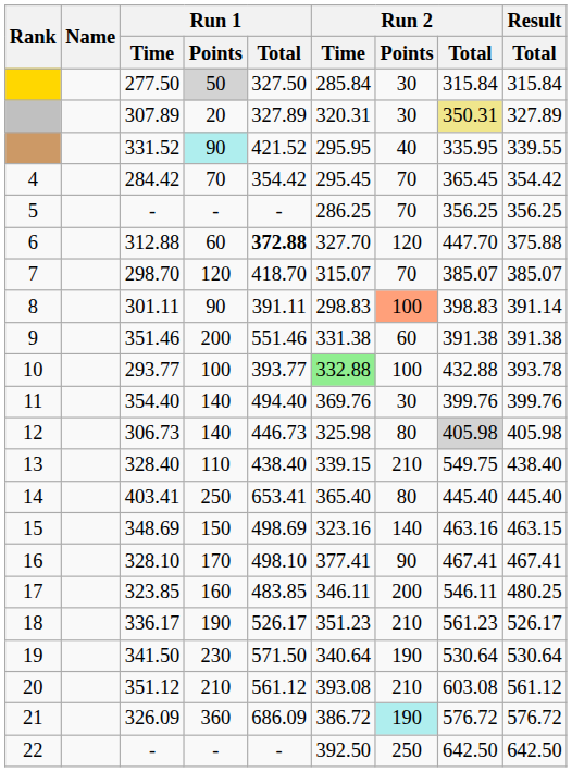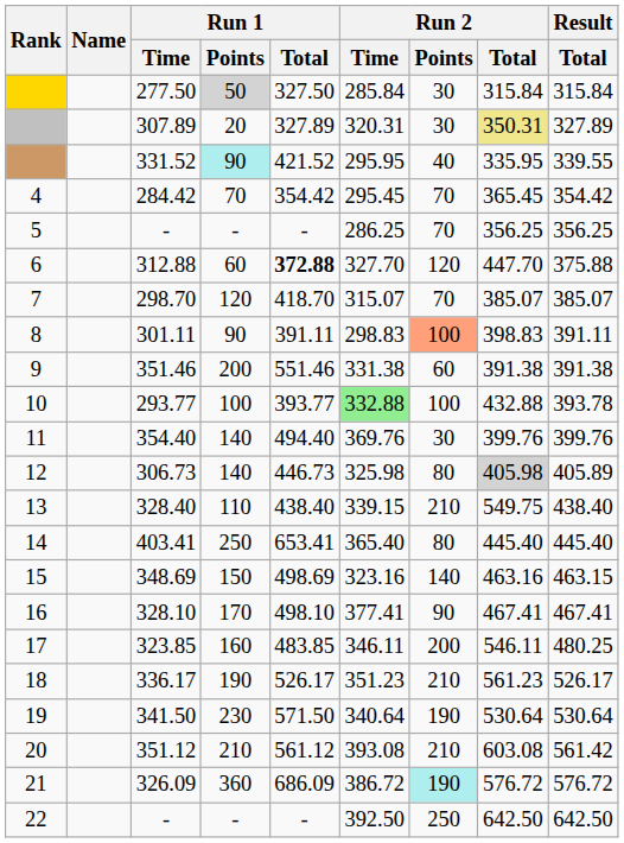 <table class="wikitable" style="text-align:center">
 <tr>
 <th rowspan=2>Rank</th>
 <th rowspan=2>Name</th>
 <th colspan=3>Run 1</th>
 <th colspan=3>Run 2</th>
 <th>Result</th>
 </tr>
 <tr>
 <th>Time</th>
 <th>Points</th>
 <th>Total</th>
 <th>Time</th>
 <th>Points</th>
 <th>Total</th>
 <th>Total</th>
 </tr>
 <tr>
 <td bgcolor=gold></td>
 <td align=left></td>
 <td>277.50</td>
 <td style="background: lightgrey;">50</td>
 <td>327.50</td>
 <td>285.84</td>
 <td>30</td>
 <td>315.84</td>
 <td>315.84</td>
 </tr>
 <tr>
 <td bgcolor=silver></td>
 <td align=left></td>
 <td>307.89</td>
 <td>20</td>
 <td>327.89</td>
 <td>320.31</td>
 <td>30</td>
 <td style="background: khaki;">350.31</td>
 <td>327.89</td>
 </tr>
 <tr>
 <td bgcolor=cc9966></td>
 <td align=left></td>
 <td>331.52</td>
 <td style="background: paleturquoise;">90</td>
 <td>421.52</td>
 <td>295.95</td>
 <td>40</td>
 <td>335.95</td>
 <td>339.55</td>
 </tr>
 <tr>
 <td>4</td>
 <td align=left></td>
 <td>284.42</td>
 <td>70</td>
 <td>354.42</td>
 <td>295.45</td>
 <td>70</td>
 <td>365.45</td>
 <td>354.42</td>
 </tr>
 <tr>
 <td>5</td>
 <td align=left></td>
 <td>-</td>
 <td>-</td>
 <td>-</td>
 <td>286.25</td>
 <td>70</td>
 <td>356.25</td>
 <td>356.25</td>
 </tr>
 <tr>
 <td>6</td>
 <td align=left></td>
 <td>312.88</td>
 <td>60</td>
 <td><strong>372.88</strong></td>
 <td>327.70</td>
 <td>120</td>
 <td>447.70</td>
 <td>375.88</td>
 </tr>
 <tr>
 <td>7</td>
 <td align=left></td>
 <td>298.70</td>
 <td>120</td>
 <td>418.70</td>
 <td>315.07</td>
 <td>70</td>
 <td>385.07</td>
 <td>385.07</td>
 </tr>
 <tr>
 <td>8</td>
 <td align=left></td>
 <td>301.11</td>
 <td>90</td>
 <td>391.11</td>
 <td>298.83</td>
 <td style="background: lightsalmon;">100</td>
 <td>398.83</td>
-<td>391.14</td>
+<td>391.11</td>
 </tr>
 <tr>
 <td>9</td>
 <td align=left></td>
 <td>351.46</td>
 <td>200</td>
 <td>551.46</td>
 <td>331.38</td>
 <td>60</td>
 <td>391.38</td>
 <td>391.38</td>
 </tr>
 <tr>
 <td>10</td>
 <td align=left></td>
 <td>293.77</td>
 <td>100</td>
 <td>393.77</td>
 <td style="background: lightgreen;">332.88</td>
 <td>100</td>
 <td>432.88</td>
 <td>393.78</td>
 </tr>
 <tr>
 <td>11</td>
 <td align=left></td>
 <td>354.40</td>
 <td>140</td>
 <td>494.40</td>
 <td>369.76</td>
 <td>30</td>
 <td>399.76</td>
 <td>399.76</td>
 </tr>
 <tr>
 <td>12</td>
 <td align=left></td>
 <td>306.73</td>
 <td>140</td>
 <td>446.73</td>
 <td>325.98</td>
 <td>80</td>
 <td style="background: lightgrey;">405.98</td>
-<td>405.98</td>
+<td>405.89</td>
 </tr>
 <tr>
 <td>13</td>
 <td align=left></td>
 <td>328.40</td>
 <td>110</td>
 <td>438.40</td>
 <td>339.15</td>
 <td>210</td>
 <td>549.75</td>
 <td>438.40</td>
 </tr>
 <tr>
 <td>14</td>
 <td align=left></td>
 <td>403.41</td>
 <td>250</td>
 <td>653.41</td>
 <td>365.40</td>
 <td>80</td>
 <td>445.40</td>
 <td>445.40</td>
 </tr>
 <tr>
 <td>15</td>
 <td align=left></td>
 <td>348.69</td>
 <td>150</td>
 <td>498.69</td>
 <td>323.16</td>
 <td>140</td>
 <td>463.16</td>
 <td>463.15</td>
 </tr>
 <tr>
 <td>16</td>
 <td align=left></td>
 <td>328.10</td>
 <td>170</td>
 <td>498.10</td>
 <td>377.41</td>
 <td>90</td>
 <td>467.41</td>
 <td>467.41</td>
 </tr>
 <tr>
 <td>17</td>
 <td align=left></td>
 <td>323.85</td>
 <td>160</td>
 <td>483.85</td>
 <td>346.11</td>
 <td>200</td>
 <td>546.11</td>
 <td>480.25</td>
 </tr>
 <tr>
 <td>18</td>
 <td align=left></td>
 <td>336.17</td>
 <td>190</td>
 <td>526.17</td>
 <td>351.23</td>
 <td>210</td>
 <td>561.23</td>
 <td>526.17</td>
 </tr>
 <tr>
 <td>19</td>
 <td align=left></td>
 <td>341.50</td>
 <td>230</td>
 <td>571.50</td>
 <td>340.64</td>
 <td>190</td>
 <td>530.64</td>
 <td>530.64</td>
 </tr>
 <tr>
 <td>20</td>
 <td align=left></td>
 <td>351.12</td>
 <td>210</td>
 <td>561.12</td>
 <td>393.08</td>
 <td>210</td>
 <td>603.08</td>
-<td>561.12</td>
+<td>561.42</td>
 </tr>
 <tr>
 <td>21</td>
 <td align=left></td>
 <td>326.09</td>
 <td>360</td>
 <td>686.09</td>
 <td>386.72</td>
 <td style="background: paleturquoise;">190</td>
 <td>576.72</td>
 <td>576.72</td>
 </tr>
 <tr>
 <td>22</td>
 <td align=left></td>
 <td>-</td>
 <td>-</td>
 <td>-</td>
 <td>392.50</td>
 <td>250</td>
 <td>642.50</td>
 <td>642.50</td>
 </tr>
 </table>
